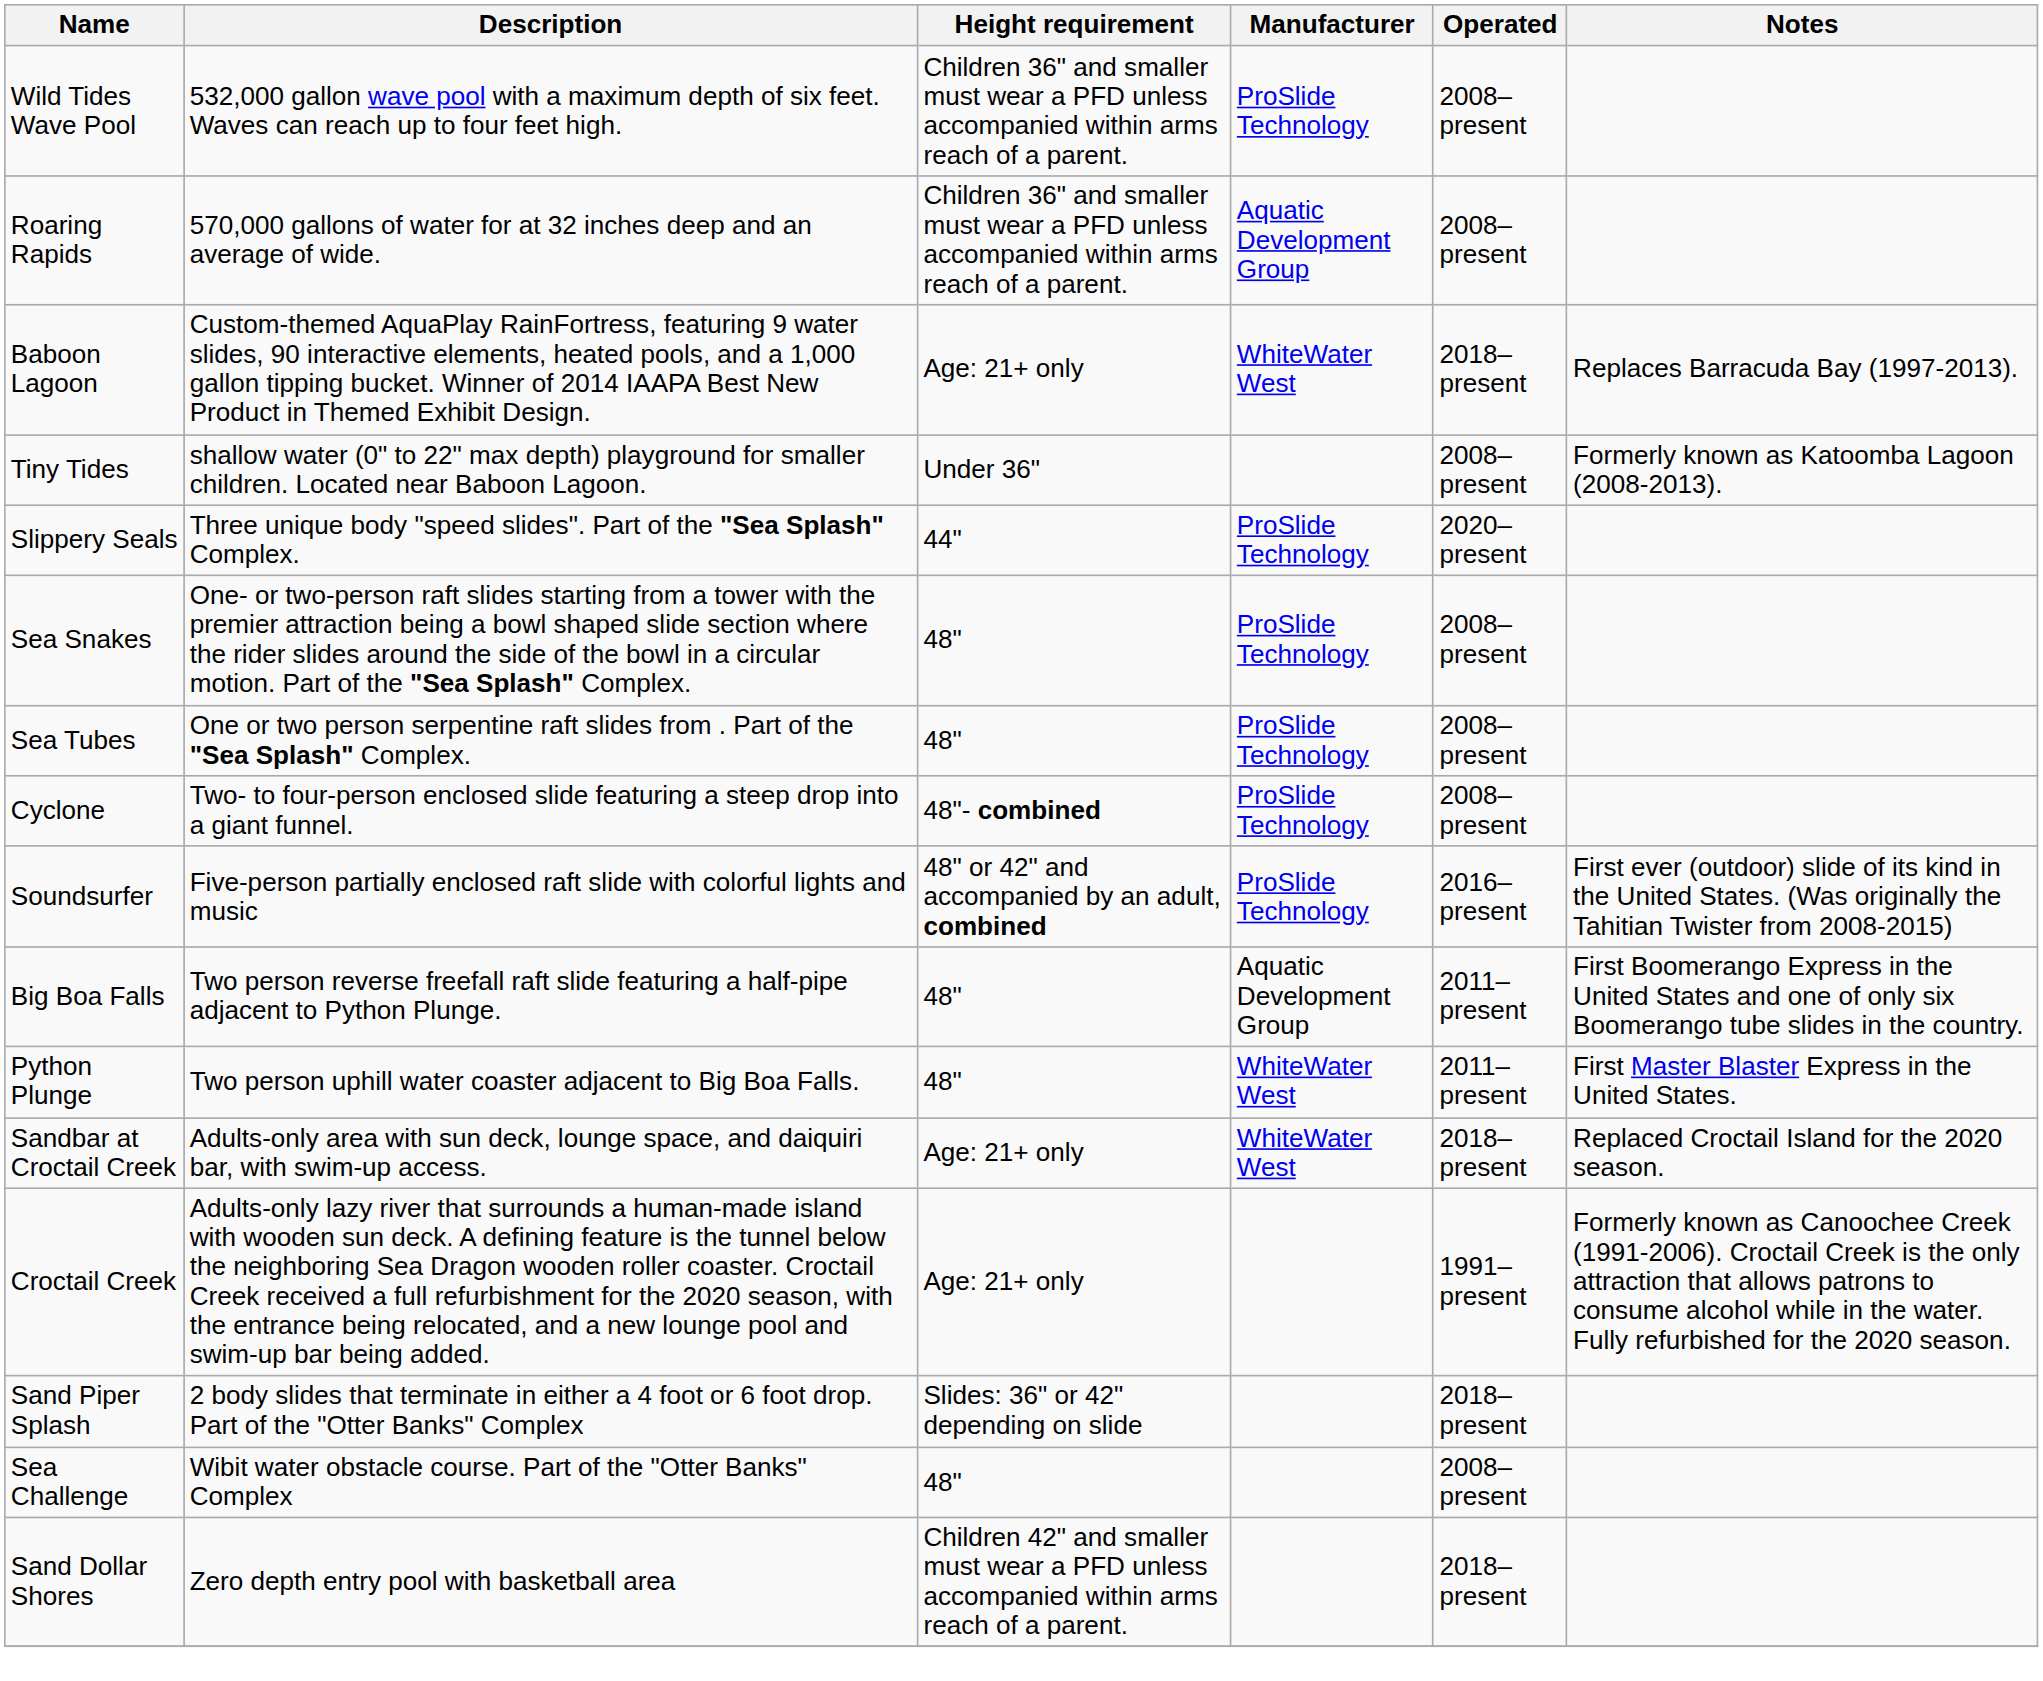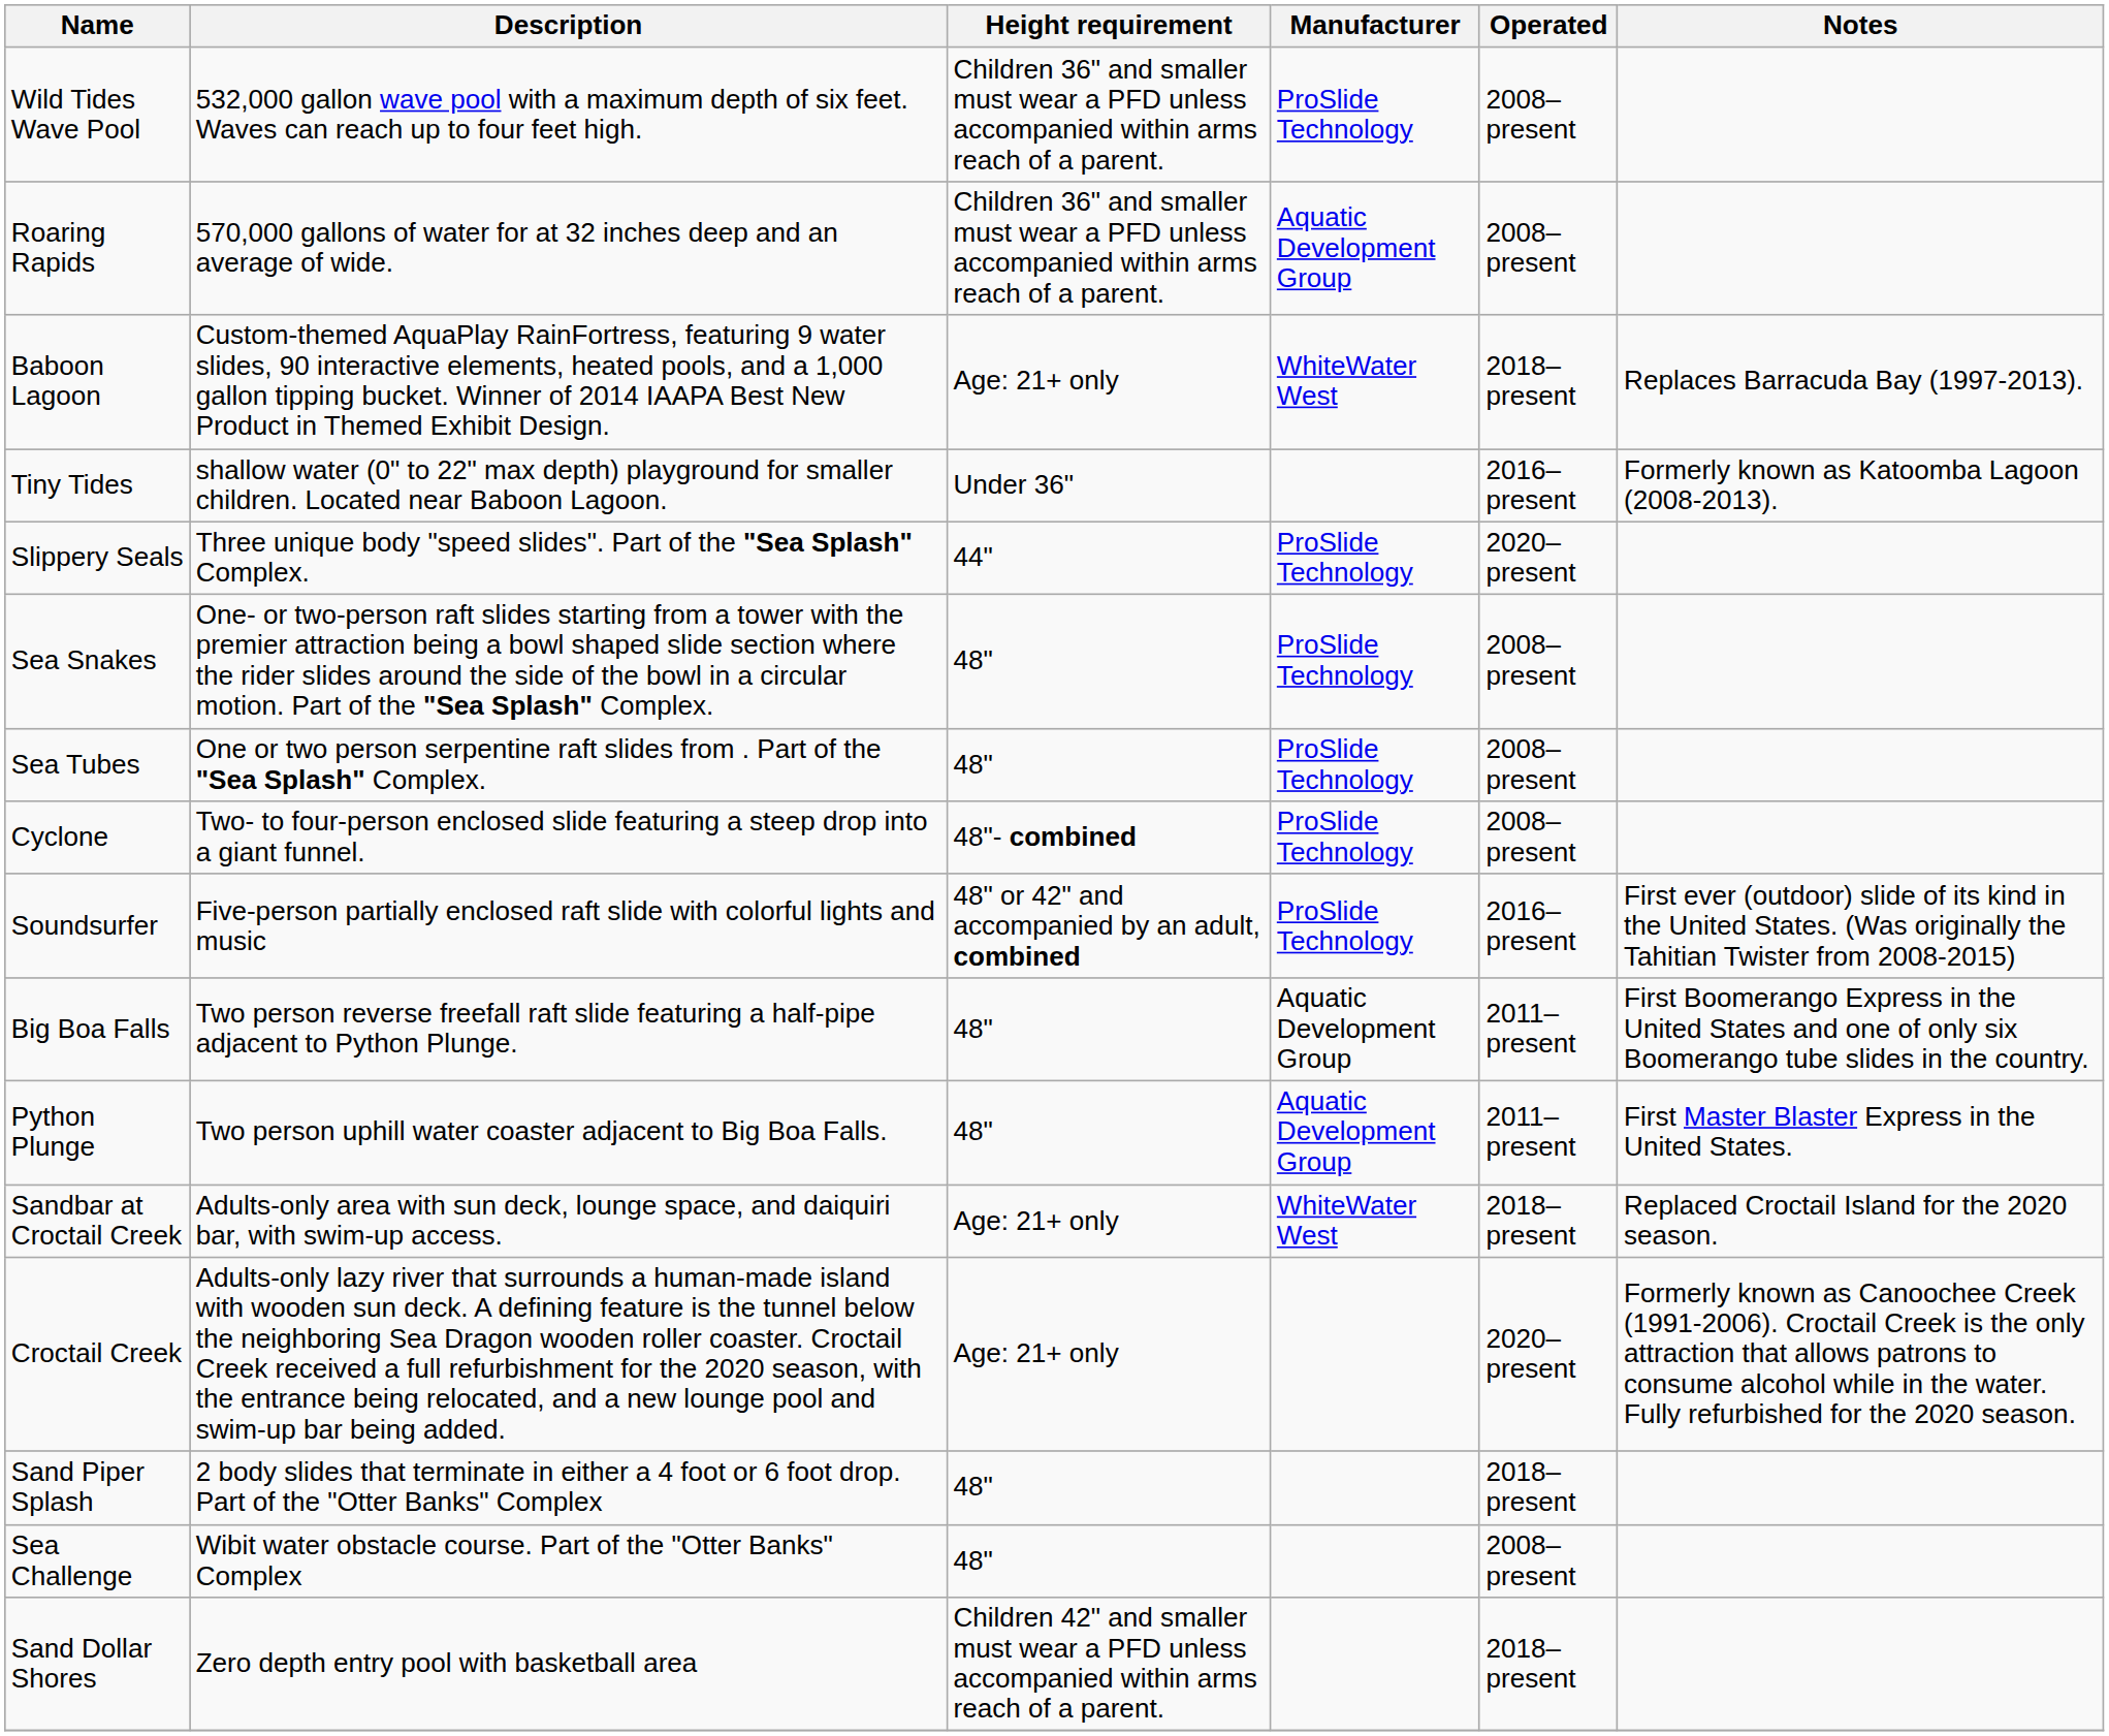 <table class="wikitable sortable">
 <tr>
 <th>Name</th>
 <th>Description</th>
 <th>Height requirement</th>
 <th>Manufacturer</th>
 <th>Operated</th>
 <th>Notes</th>
 </tr>
 <tr>
 <td>Wild Tides Wave Pool</td>
 <td>532,000 gallon <a href='#'>wave pool</a> with a maximum depth of six feet. Waves can reach up to four feet high.</td>
 <td>Children 36" and smaller must wear a PFD unless accompanied within arms reach of a parent.</td>
 <td><a href='#'>ProSlide Technology</a></td>
 <td>2008–present</td>
 <td></td>
 </tr>
 <tr>
 <td>Roaring Rapids</td>
 <td>570,000 gallons of water for  at 32 inches deep and an average of  wide.</td>
 <td>Children 36" and smaller must wear a PFD unless accompanied within arms reach of a parent.</td>
 <td><a href='#'>Aquatic Development Group</a></td>
 <td>2008–present</td>
 <td></td>
 </tr>
 <tr>
 <td>Baboon Lagoon</td>
 <td>Custom-themed AquaPlay RainFortress, featuring 9 water slides, 90 interactive elements, heated pools, and a 1,000 gallon tipping bucket. Winner of 2014 IAAPA Best New Product in Themed Exhibit Design.</td>
 <td>Age: 21+ only</td>
 <td><a href='#'>WhiteWater West</a></td>
 <td>2018–present</td>
 <td>Replaces Barracuda Bay (1997-2013).</td>
 </tr>
 <tr>
 <td>Tiny Tides</td>
 <td> shallow water (0" to 22" max depth) playground for smaller children. Located near Baboon Lagoon.</td>
 <td>Under 36"</td>
 <td></td>
-<td>2008–present</td>
+<td>2016–present</td>
 <td>Formerly known as Katoomba Lagoon (2008-2013).</td>
 </tr>
 <tr>
 <td>Slippery Seals</td>
 <td>Three unique body "speed slides". Part of the <strong>"Sea Splash"</strong> Complex.</td>
 <td>44"</td>
 <td><a href='#'>ProSlide Technology</a></td>
 <td>2020–present</td>
 <td></td>
 </tr>
 <tr>
 <td>Sea Snakes</td>
 <td>One- or two-person raft slides starting from a  tower with the premier attraction being a bowl shaped slide section where the rider slides around the side of the bowl in a circular motion. Part of the <strong>"Sea Splash"</strong> Complex.</td>
 <td>48"</td>
 <td><a href='#'>ProSlide Technology</a></td>
 <td>2008–present</td>
 <td></td>
 </tr>
 <tr>
 <td>Sea Tubes</td>
 <td>One or two person serpentine raft slides from . Part of the <strong>"Sea Splash"</strong> Complex.</td>
 <td>48"</td>
 <td><a href='#'>ProSlide Technology</a></td>
 <td>2008–present</td>
 <td></td>
 </tr>
 <tr>
 <td>Cyclone</td>
 <td>Two- to four-person enclosed slide featuring a steep drop into a giant funnel.</td>
 <td>48"- <strong>combined</strong></td>
 <td><a href='#'>ProSlide Technology</a></td>
 <td>2008–present</td>
 <td></td>
 </tr>
 <tr>
 <td>Soundsurfer</td>
 <td>Five-person partially enclosed raft slide with colorful lights and music</td>
 <td>48" or 42" and accompanied by an adult,  <strong>combined</strong></td>
 <td><a href='#'>ProSlide Technology</a></td>
 <td>2016–present</td>
 <td>First ever (outdoor) slide of its kind in the United States. (Was originally the Tahitian Twister from 2008-2015)</td>
 </tr>
 <tr>
 <td>Big Boa Falls</td>
 <td>Two person reverse freefall raft slide featuring a  half-pipe adjacent to Python Plunge.</td>
 <td>48"</td>
 <td>Aquatic Development Group</td>
 <td>2011–present</td>
 <td>First Boomerango Express in the United States and one of only six Boomerango tube slides in the country.</td>
 </tr>
 <tr>
 <td>Python Plunge</td>
 <td>Two person uphill water coaster adjacent to Big Boa Falls.</td>
 <td>48"</td>
-<td><a href='#'>WhiteWater West</a></td>
+<td><a href='#'>Aquatic Development Group</a></td>
 <td>2011–present</td>
 <td>First <a href='#'>Master Blaster</a> Express in the United States.</td>
 </tr>
 <tr>
 <td>Sandbar at Croctail Creek</td>
 <td>Adults-only area with sun deck, lounge space, and daiquiri bar, with swim-up access.</td>
 <td>Age: 21+ only</td>
 <td><a href='#'>WhiteWater West</a></td>
 <td>2018–present</td>
 <td>Replaced Croctail Island for the 2020 season.</td>
 </tr>
 <tr>
 <td>Croctail Creek</td>
 <td>Adults-only lazy river that surrounds a human-made island with wooden sun deck. A defining feature is the tunnel below the neighboring Sea Dragon wooden roller coaster. Croctail Creek received a full refurbishment for the 2020 season, with the entrance being relocated, and a new lounge pool and swim-up bar being added.</td>
 <td>Age: 21+ only</td>
 <td></td>
-<td>1991–present</td>
+<td>2020–present</td>
 <td>Formerly known as Canoochee Creek (1991-2006). Croctail Creek is the only attraction that allows patrons to consume alcohol while in the water. Fully refurbished for the 2020 season.</td>
 </tr>
 <tr>
 <td>Sand Piper Splash</td>
 <td>2 body slides that terminate in either a 4 foot or 6 foot drop. Part of the "Otter Banks" Complex</td>
-<td>Slides: 36" or 42" depending on slide</td>
+<td>48"</td>
 <td></td>
 <td>2018–present</td>
 <td></td>
 </tr>
 <tr>
 <td>Sea Challenge</td>
 <td>Wibit water obstacle course. Part of the "Otter Banks" Complex</td>
 <td>48"</td>
 <td></td>
 <td>2008–present</td>
 <td></td>
 </tr>
 <tr>
 <td>Sand Dollar Shores</td>
 <td>Zero depth entry pool with basketball area</td>
 <td>Children 42" and smaller must wear a PFD unless accompanied within arms reach of a parent.</td>
 <td></td>
 <td>2018–present</td>
 <td></td>
 </tr>
 <tr>
 </tr>
 </table>
